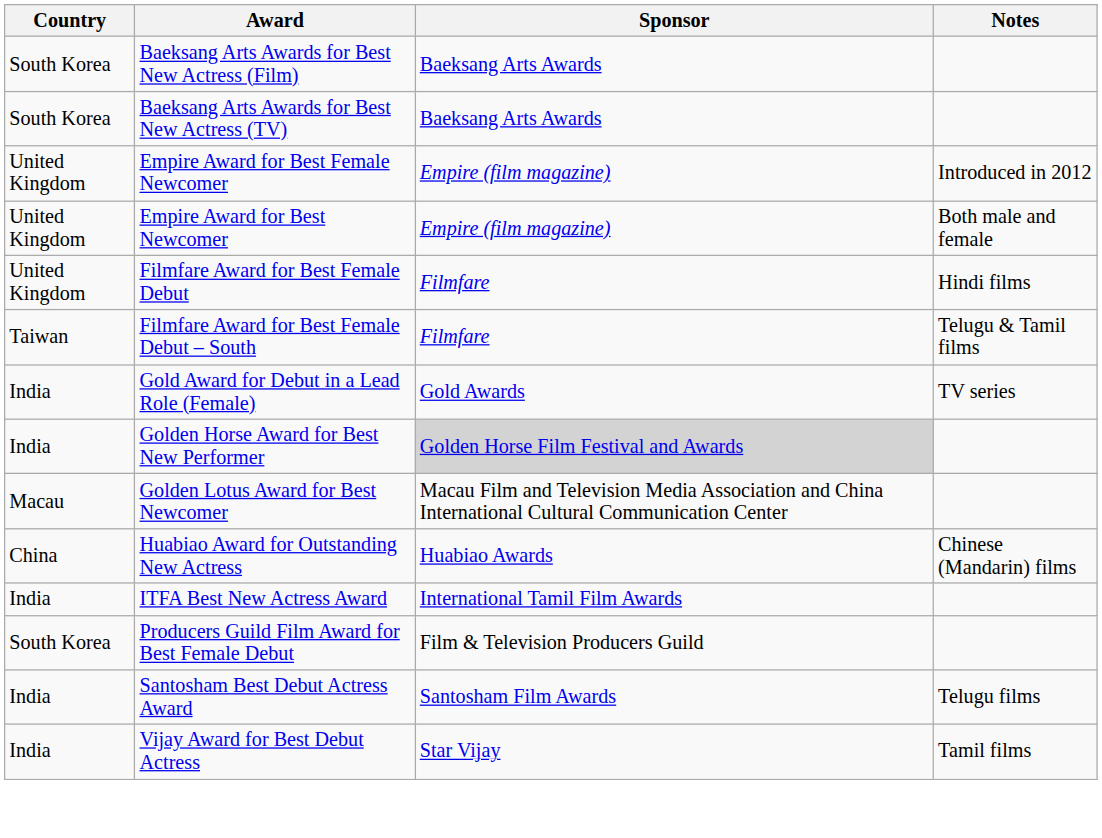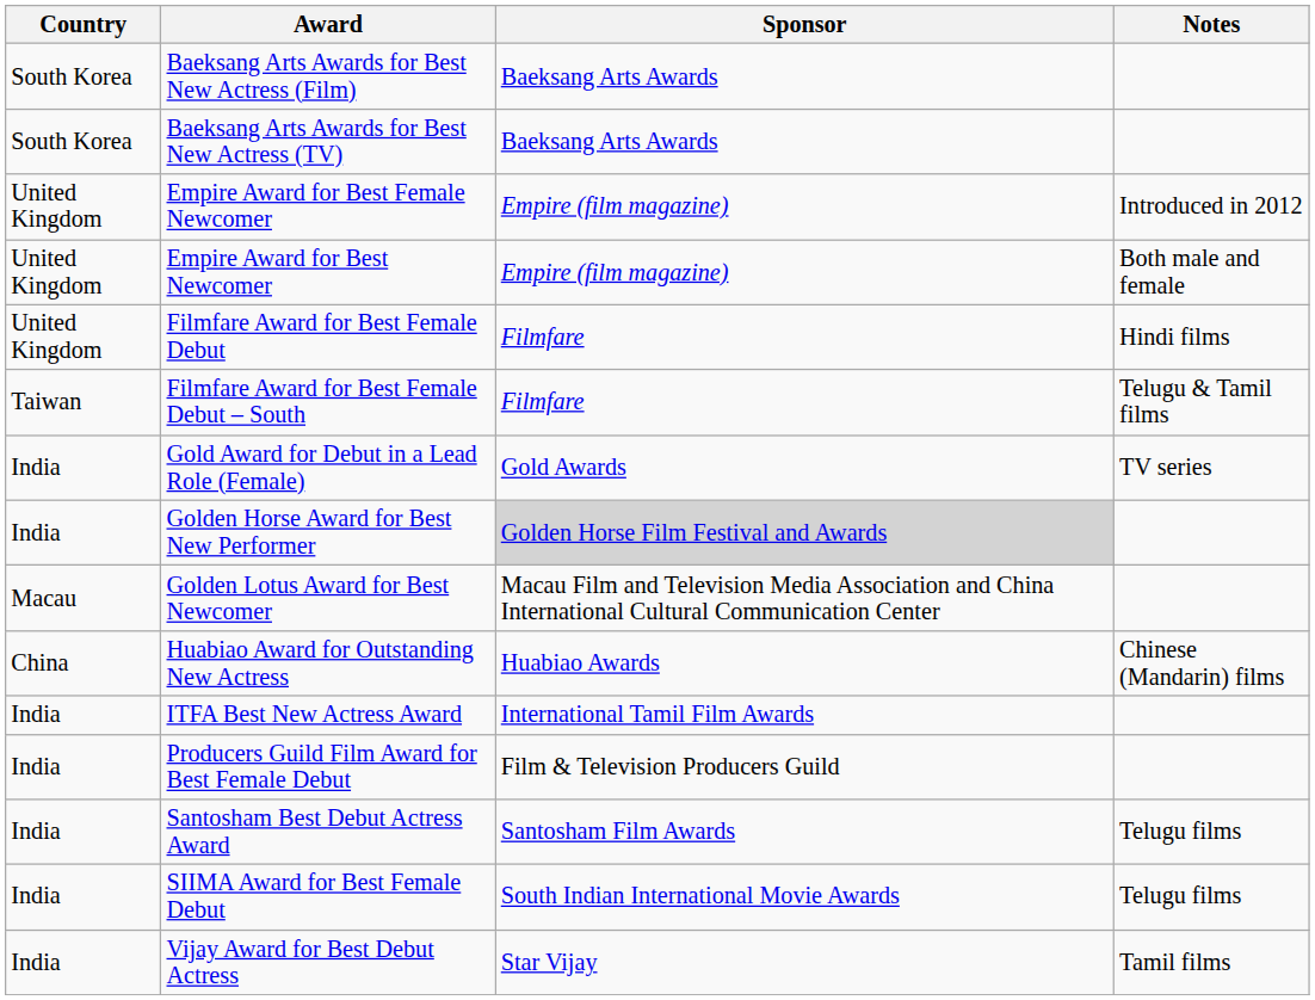 <table class="wikitable sortable">
 <tr>
 <th style="width:6em;">Country</th>
 <th>Award</th>
 <th>Sponsor</th>
 <th>Notes</th>
 </tr>
 <tr>
 <td>South Korea</td>
 <td><a href='#'>Baeksang Arts Awards for Best New Actress (Film)</a></td>
 <td><a href='#'>Baeksang Arts Awards</a></td>
 <td></td>
 </tr>
 <tr>
 <td>South Korea</td>
 <td><a href='#'>Baeksang Arts Awards for Best New Actress (TV)</a></td>
 <td><a href='#'>Baeksang Arts Awards</a></td>
 <td></td>
 </tr>
 <tr>
 <td>United Kingdom</td>
 <td><a href='#'>Empire Award for Best Female Newcomer</a></td>
 <td><em><a href='#'>Empire (film magazine)</a></em></td>
 <td>Introduced in 2012</td>
 </tr>
 <tr>
 <td>United Kingdom</td>
 <td><a href='#'>Empire Award for Best Newcomer</a></td>
 <td><em><a href='#'>Empire (film magazine)</a></em></td>
 <td>Both male and female</td>
 </tr>
 <tr>
 <td>United Kingdom</td>
 <td><a href='#'>Filmfare Award for Best Female Debut</a></td>
 <td><em><a href='#'>Filmfare</a></em></td>
 <td>Hindi films</td>
 </tr>
 <tr>
 <td>Taiwan</td>
 <td><a href='#'>Filmfare Award for Best Female Debut – South</a></td>
 <td><em><a href='#'>Filmfare</a></em></td>
 <td>Telugu & Tamil films</td>
 </tr>
 <tr>
 <td>India</td>
 <td><a href='#'>Gold Award for Debut in a Lead Role (Female)</a></td>
 <td><a href='#'>Gold Awards</a></td>
 <td>TV series</td>
 </tr>
 <tr>
 <td>India</td>
 <td><a href='#'>Golden Horse Award for Best New Performer</a></td>
 <td style="background: lightgrey;"><a href='#'>Golden Horse Film Festival and Awards</a></td>
 <td></td>
 </tr>
 <tr>
 <td>Macau</td>
 <td><a href='#'>Golden Lotus Award for Best Newcomer</a></td>
 <td>Macau Film and Television Media Association and China International Cultural Communication Center</td>
 <td></td>
 </tr>
 <tr>
 <td>China</td>
 <td><a href='#'>Huabiao Award for Outstanding New Actress</a></td>
 <td><a href='#'>Huabiao Awards</a></td>
 <td>Chinese (Mandarin) films</td>
 </tr>
 <tr>
 <td>India</td>
 <td><a href='#'>ITFA Best New Actress Award</a></td>
 <td><a href='#'>International Tamil Film Awards</a></td>
 <td></td>
 </tr>
 <tr>
-<td>South Korea</td>
+<td>India</td>
 <td><a href='#'>Producers Guild Film Award for Best Female Debut</a></td>
 <td>Film & Television Producers Guild</td>
 <td></td>
 </tr>
 <tr>
 <td>India</td>
 <td><a href='#'>Santosham Best Debut Actress Award</a></td>
 <td><a href='#'>Santosham Film Awards</a></td>
 <td>Telugu films</td>
 </tr>
 <tr>
 <td>India</td>
+<td><a href='#'>SIIMA Award for Best Female Debut</a></td>
+<td><a href='#'>South Indian International Movie Awards</a></td>
+<td>Telugu films</td>
+</tr>
+<tr>
+<td>India</td>
 <td><a href='#'>Vijay Award for Best Debut Actress</a></td>
 <td><a href='#'>Star Vijay</a></td>
 <td>Tamil films</td>
 </tr>
 </table>
